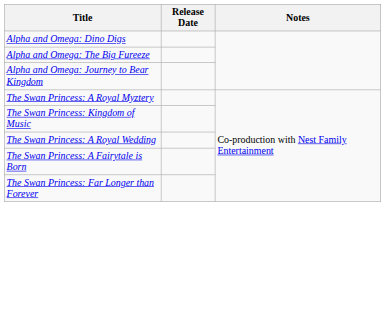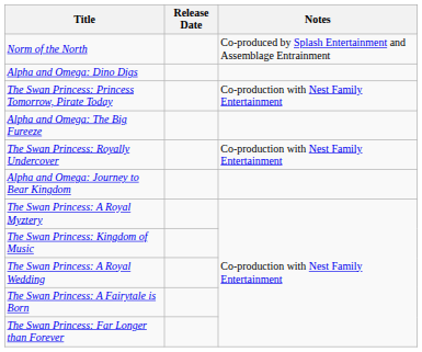 <table class="wikitable sortable">
 <tr>
 <th>Title</th>
 <th>Release Date</th>
 <th>Notes</th>
 </tr>
 <tr>
+<td><em><a href='#'>Norm of the North</a></em></td>
+<td></td>
+<td>Co-produced by <a href='#'>Splash Entertainment</a> and Assemblage Entrainment</td>
+</tr>
+<tr>
 <td><em><a href='#'>Alpha and Omega: Dino Digs</a></em></td>
 <td></td>
 </tr>
 <tr>
+<td><em><a href='#'>The Swan Princess: Princess Tomorrow, Pirate Today</a></em></td>
+<td></td>
+<td>Co-production with <a href='#'>Nest Family Entertainment</a></td>
+</tr>
+<tr>
 <td><em><a href='#'>Alpha and Omega: The Big Fureeze</a></em></td>
 <td></td>
+</tr>
+<tr>
+<td><em><a href='#'>The Swan Princess: Royally Undercover</a></em></td>
+<td></td>
+<td>Co-production with <a href='#'>Nest Family Entertainment</a></td>
 </tr>
 <tr>
 <td><em><a href='#'>Alpha and Omega: Journey to Bear Kingdom</a></em></td>
 <td></td>
 </tr>
 <tr>
 <td><em><a href='#'>The Swan Princess: A Royal Myztery</a></em></td>
 <td></td>
 <td rowspan="6">Co-production with <a href='#'>Nest Family Entertainment</a></td>
 </tr>
 <tr>
 <td><em><a href='#'>The Swan Princess: Kingdom of Music</a></em></td>
 <td></td>
 </tr>
 <tr>
 <td><em><a href='#'>The Swan Princess: A Royal Wedding</a></em></td>
 <td></td>
 </tr>
 <tr>
 <td><em><a href='#'>The Swan Princess: A Fairytale is Born</a></em></td>
 <td></td>
 </tr>
 <tr>
 <td><em><a href='#'>The Swan Princess: Far Longer than Forever</a></em></td>
 <td></td>
 </tr>
 </table>
